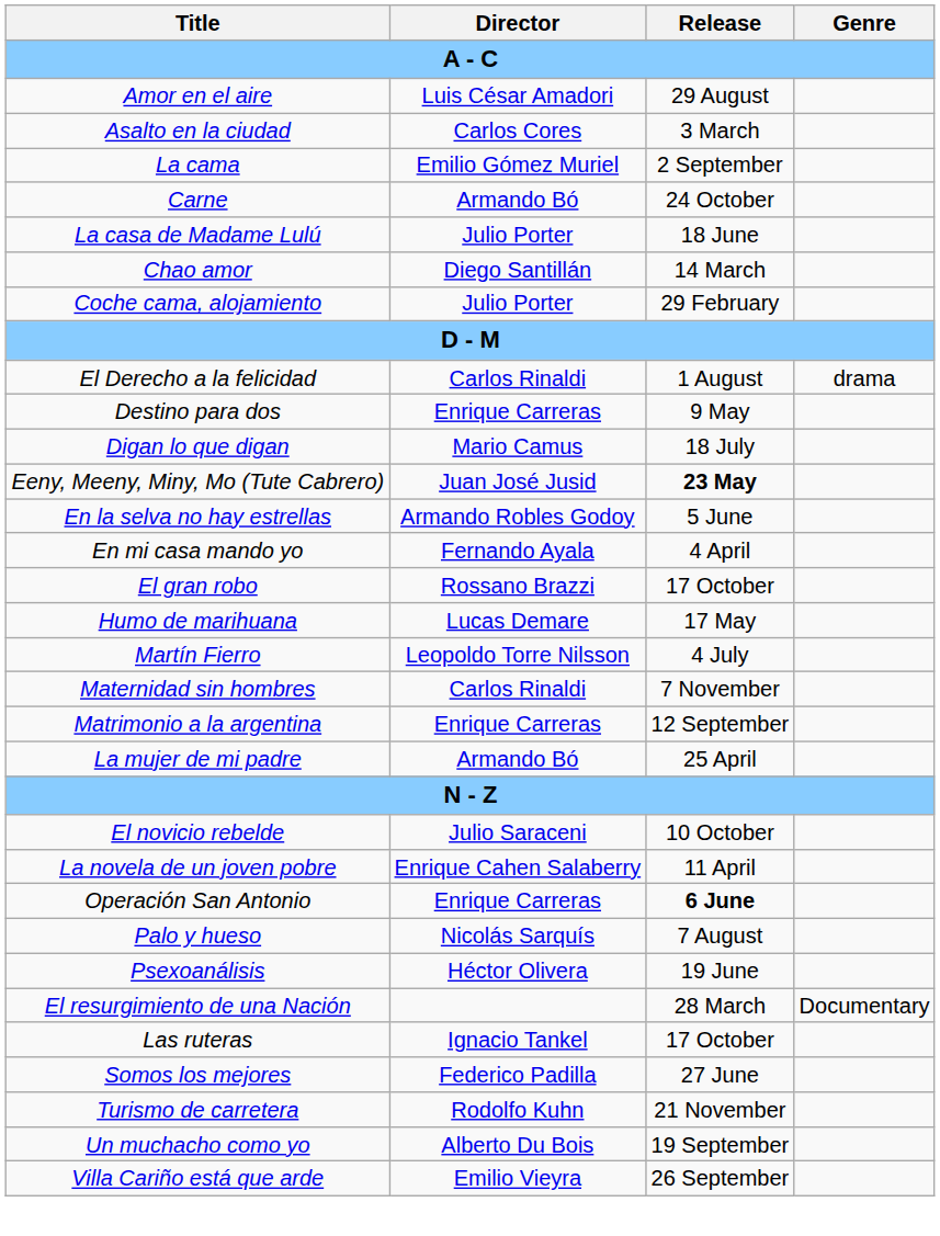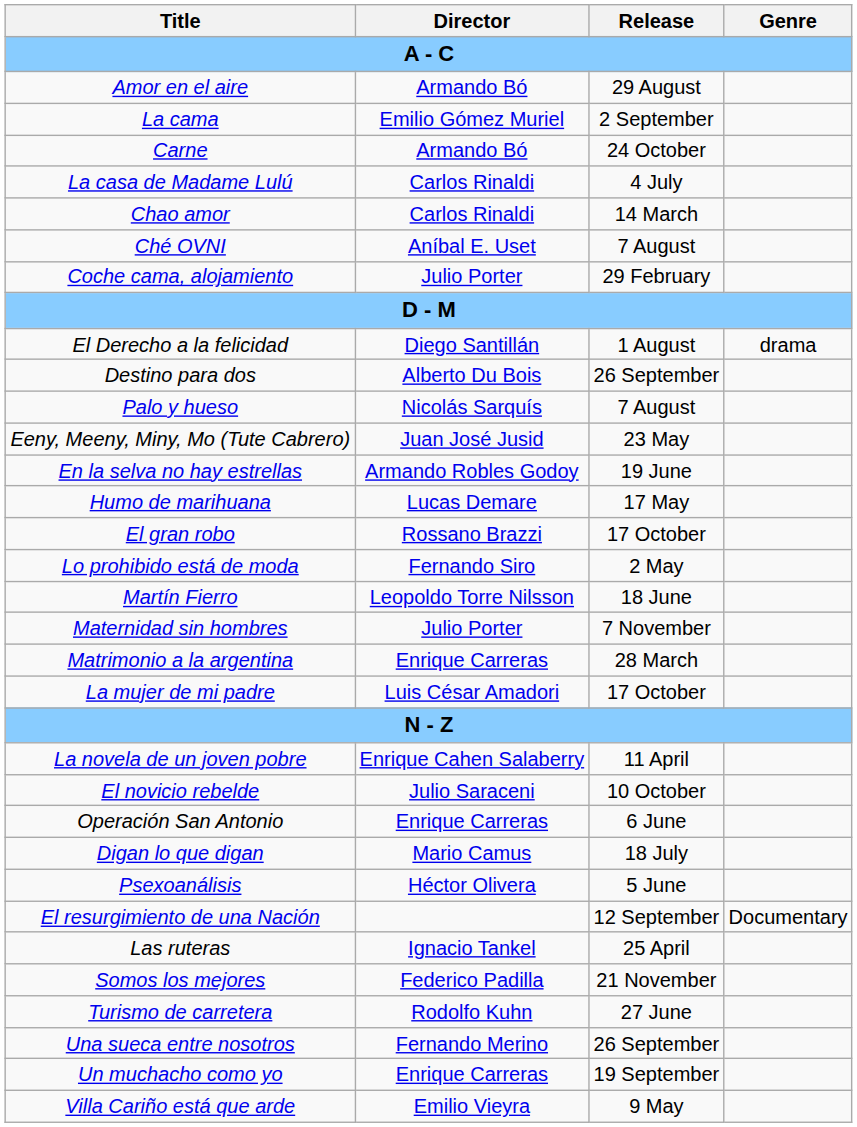 <table class="wikitable" style="margin:1em 0 1em 1em; text-align: center; font-size: 90%;">
 <tr>
 <th scope="col">Title</th>
 <th scope="col">Director</th>
 <th scope="col">Release</th>
 <th scope="col">Genre</th>
 </tr>
 <tr>
 <th colspan="4" style="background-color:#88ccff; font-size:110%;"><strong>A  -  C</strong></th>
 </tr>
 <tr>
 <td><em><a href='#'>Amor en el aire</a></em></td>
-<td><a href='#'>Luis César Amadori</a></td>
+<td><a href='#'>Armando Bó</a></td>
 <td>29 August</td>
-<td></td>
-</tr>
-<tr>
-<td><em><a href='#'>Asalto en la ciudad</a></em></td>
-<td><a href='#'>Carlos Cores</a></td>
-<td>3 March</td>
 <td></td>
 </tr>
 <tr>
 <td><em><a href='#'>La cama</a></em></td>
 <td><a href='#'>Emilio Gómez Muriel</a></td>
 <td>2 September</td>
 <td></td>
 </tr>
 <tr>
 <td><em> <a href='#'>Carne</a></em></td>
 <td><a href='#'>Armando Bó</a></td>
 <td>24 October</td>
 <td></td>
 </tr>
 <tr>
 <td><em><a href='#'>La casa de Madame Lulú</a></em></td>
-<td><a href='#'>Julio Porter</a></td>
-<td>18 June</td>
+<td><a href='#'>Carlos Rinaldi</a></td>
+<td>4 July</td>
 <td></td>
 </tr>
 <tr>
 <td><em><a href='#'>Chao amor</a></em></td>
-<td><a href='#'>Diego Santillán</a></td>
+<td><a href='#'>Carlos Rinaldi</a></td>
 <td>14 March</td>
+<td></td>
+</tr>
+<tr>
+<td><em><a href='#'>Ché OVNI</a></em></td>
+<td><a href='#'>Aníbal E. Uset</a></td>
+<td>7 August</td>
 <td></td>
 </tr>
 <tr>
 <td><em><a href='#'>Coche cama, alojamiento</a></em></td>
 <td><a href='#'>Julio Porter</a></td>
 <td>29 February</td>
 <td></td>
 </tr>
 <tr>
 <th colspan="4" style="background-color:#88ccff; font-size:110%;"><strong>D  -  M</strong></th>
 </tr>
 <tr>
 <td><em>El Derecho a la felicidad</em></td>
-<td><a href='#'>Carlos Rinaldi</a></td>
+<td><a href='#'>Diego Santillán</a></td>
 <td>1 August</td>
 <td>drama</td>
 </tr>
 <tr>
 <td><em>Destino para dos</em></td>
+<td><a href='#'>Alberto Du Bois</a></td>
+<td>26 September</td>
+<td></td>
+</tr>
+<tr>
+<td><em><a href='#'>Palo y hueso</a></em></td>
+<td><a href='#'>Nicolás Sarquís</a></td>
+<td>7 August</td>
+<td></td>
+</tr>
+<tr>
+<td><em>Eeny, Meeny, Miny, Mo (Tute Cabrero)</em></td>
+<td><a href='#'>Juan José Jusid</a></td>
+<td>23 May</td>
+<td></td>
+</tr>
+<tr>
+<td><em><a href='#'>En la selva no hay estrellas</a></em></td>
+<td><a href='#'>Armando Robles Godoy</a></td>
+<td>19 June</td>
+<td></td>
+</tr>
+<tr>
+<td><em><a href='#'>Humo de marihuana</a></em></td>
+<td><a href='#'>Lucas Demare</a></td>
+<td>17 May</td>
+<td></td>
+</tr>
+<tr>
+<td><em><a href='#'>El gran robo</a></em></td>
+<td><a href='#'>Rossano Brazzi</a></td>
+<td>17 October</td>
+<td></td>
+</tr>
+<tr>
+<td><em><a href='#'>Lo prohibido está de moda</a></em></td>
+<td><a href='#'>Fernando Siro</a></td>
+<td>2 May</td>
+<td></td>
+</tr>
+<tr>
+<td><em><a href='#'>Martín Fierro</a></em></td>
+<td><a href='#'>Leopoldo Torre Nilsson</a></td>
+<td>18 June</td>
+<td></td>
+</tr>
+<tr>
+<td><em><a href='#'>Maternidad sin hombres</a></em></td>
+<td><a href='#'>Julio Porter</a></td>
+<td>7 November</td>
+<td></td>
+</tr>
+<tr>
+<td><em><a href='#'>Matrimonio a la argentina</a></em></td>
 <td><a href='#'>Enrique Carreras</a></td>
-<td>9 May</td>
+<td>28 March</td>
+<td></td>
+</tr>
+<tr>
+<td><em><a href='#'>La mujer de mi padre</a></em></td>
+<td><a href='#'>Luis César Amadori</a></td>
+<td>17 October</td>
+<td></td>
+</tr>
+<tr>
+<th colspan="4" style="background-color:#88ccff; font-size:110%;"><strong>N  -  Z</strong></th>
+</tr>
+<tr>
+<td><em><a href='#'>La novela de un joven pobre</a></em></td>
+<td><a href='#'>Enrique Cahen Salaberry</a></td>
+<td>11 April</td>
+<td></td>
+</tr>
+<tr>
+<td><em><a href='#'>El novicio rebelde</a></em></td>
+<td><a href='#'>Julio Saraceni</a></td>
+<td>10 October</td>
+<td></td>
+</tr>
+<tr>
+<td><em>Operación San Antonio</em></td>
+<td><a href='#'>Enrique Carreras</a></td>
+<td>6 June</td>
 <td></td>
 </tr>
 <tr>
 <td><em><a href='#'>Digan lo que digan</a></em></td>
 <td><a href='#'>Mario Camus</a></td>
 <td>18 July</td>
 <td></td>
 </tr>
 <tr>
-<td><em>Eeny, Meeny, Miny, Mo (Tute Cabrero)</em></td>
-<td><a href='#'>Juan José Jusid</a></td>
-<td><strong>23 May</strong></td>
-<td></td>
-</tr>
-<tr>
-<td><em><a href='#'>En la selva no hay estrellas</a></em></td>
-<td><a href='#'>Armando Robles Godoy</a></td>
-<td>5 June</td>
-<td></td>
-</tr>
-<tr>
-<td><em>En mi casa mando yo</em></td>
-<td><a href='#'>Fernando Ayala</a></td>
-<td>4 April</td>
-<td></td>
-</tr>
-<tr>
-<td><em><a href='#'>El gran robo</a></em></td>
-<td><a href='#'>Rossano Brazzi</a></td>
-<td>17 October</td>
-<td></td>
-</tr>
-<tr>
-<td><em><a href='#'>Humo de marihuana</a></em></td>
-<td><a href='#'>Lucas Demare</a></td>
-<td>17 May</td>
-<td></td>
-</tr>
-<tr>
-<td><em><a href='#'>Martín Fierro</a></em></td>
-<td><a href='#'>Leopoldo Torre Nilsson</a></td>
-<td>4 July</td>
-<td></td>
-</tr>
-<tr>
-<td><em><a href='#'>Maternidad sin hombres</a></em></td>
-<td><a href='#'>Carlos Rinaldi</a></td>
-<td>7 November</td>
-<td></td>
-</tr>
-<tr>
-<td><em><a href='#'>Matrimonio a la argentina</a></em></td>
-<td><a href='#'>Enrique Carreras</a></td>
-<td>12 September</td>
-<td></td>
-</tr>
-<tr>
-<td><em><a href='#'>La mujer de mi padre</a></em></td>
-<td><a href='#'>Armando Bó</a></td>
-<td>25 April</td>
-<td></td>
-</tr>
-<tr>
-<th colspan="4" style="background-color:#88ccff; font-size:110%;"><strong>N  -  Z</strong></th>
-</tr>
-<tr>
-<td><em><a href='#'>El novicio rebelde</a></em></td>
-<td><a href='#'>Julio Saraceni</a></td>
-<td>10 October</td>
-<td></td>
-</tr>
-<tr>
-<td><em><a href='#'>La novela de un joven pobre</a></em></td>
-<td><a href='#'>Enrique Cahen Salaberry</a></td>
-<td>11 April</td>
-<td></td>
-</tr>
-<tr>
-<td><em>Operación San Antonio</em></td>
-<td><a href='#'>Enrique Carreras</a></td>
-<td><strong>6 June</strong></td>
-<td></td>
-</tr>
-<tr>
-<td><em><a href='#'>Palo y hueso</a></em></td>
-<td><a href='#'>Nicolás Sarquís</a></td>
-<td>7 August</td>
-<td></td>
-</tr>
-<tr>
 <td><em><a href='#'>Psexoanálisis</a></em></td>
 <td><a href='#'>Héctor Olivera</a></td>
-<td>19 June</td>
+<td>5 June</td>
 <td></td>
 </tr>
 <tr>
 <td><em><a href='#'>El resurgimiento de una Nación</a></em></td>
 <td></td>
-<td>28 March</td>
+<td>12 September</td>
 <td>Documentary</td>
 </tr>
 <tr>
 <td><em>Las ruteras</em></td>
 <td><a href='#'>Ignacio Tankel</a></td>
-<td>17 October</td>
+<td>25 April</td>
 <td></td>
 </tr>
 <tr>
 <td><em><a href='#'>Somos los mejores</a></em></td>
 <td><a href='#'>Federico Padilla</a></td>
-<td>27 June</td>
+<td>21 November</td>
 <td></td>
 </tr>
 <tr>
 <td><em><a href='#'>Turismo de carretera</a></em></td>
 <td><a href='#'>Rodolfo Kuhn</a></td>
-<td>21 November</td>
+<td>27 June</td>
+<td></td>
+</tr>
+<tr>
+<td><em><a href='#'>Una sueca entre nosotros</a></em></td>
+<td><a href='#'>Fernando Merino</a></td>
+<td>26 September</td>
 <td></td>
 </tr>
 <tr>
 <td><em><a href='#'>Un muchacho como yo</a></em></td>
-<td><a href='#'>Alberto Du Bois</a></td>
+<td><a href='#'>Enrique Carreras</a></td>
 <td>19 September</td>
 <td></td>
 </tr>
 <tr>
 <td><em><a href='#'>Villa Cariño está que arde</a></em></td>
 <td><a href='#'>Emilio Vieyra</a></td>
-<td>26 September</td>
+<td>9 May</td>
 <td></td>
 </tr>
 </table>
